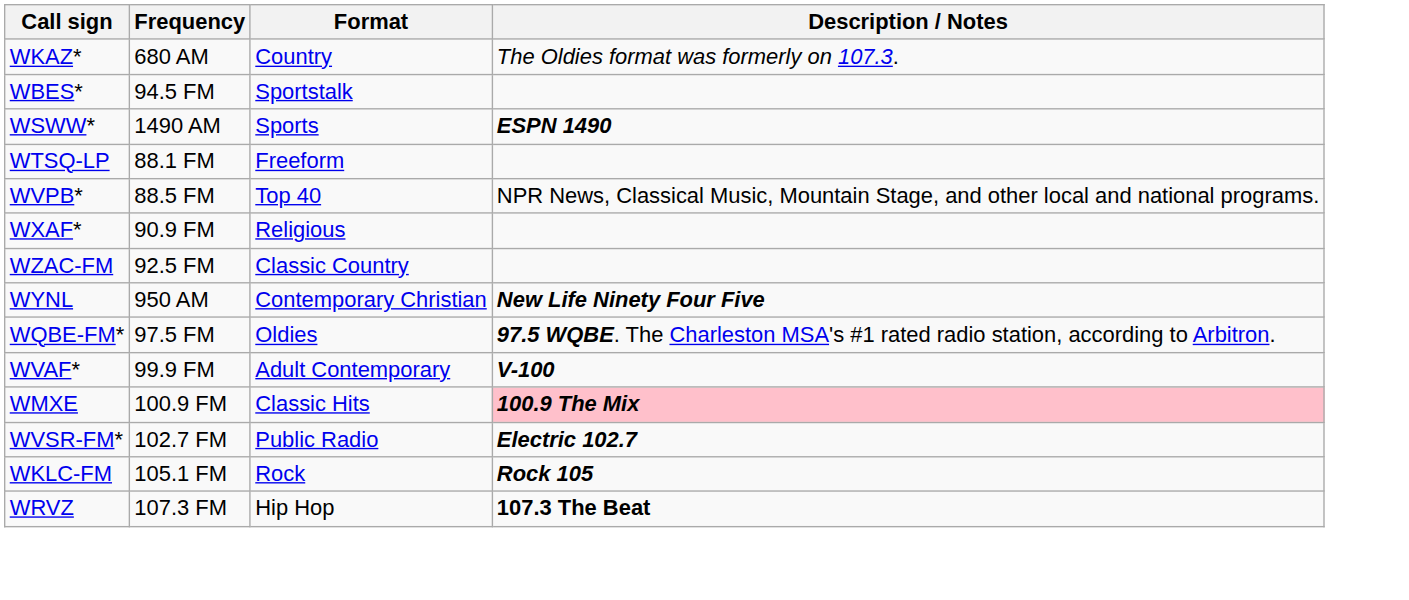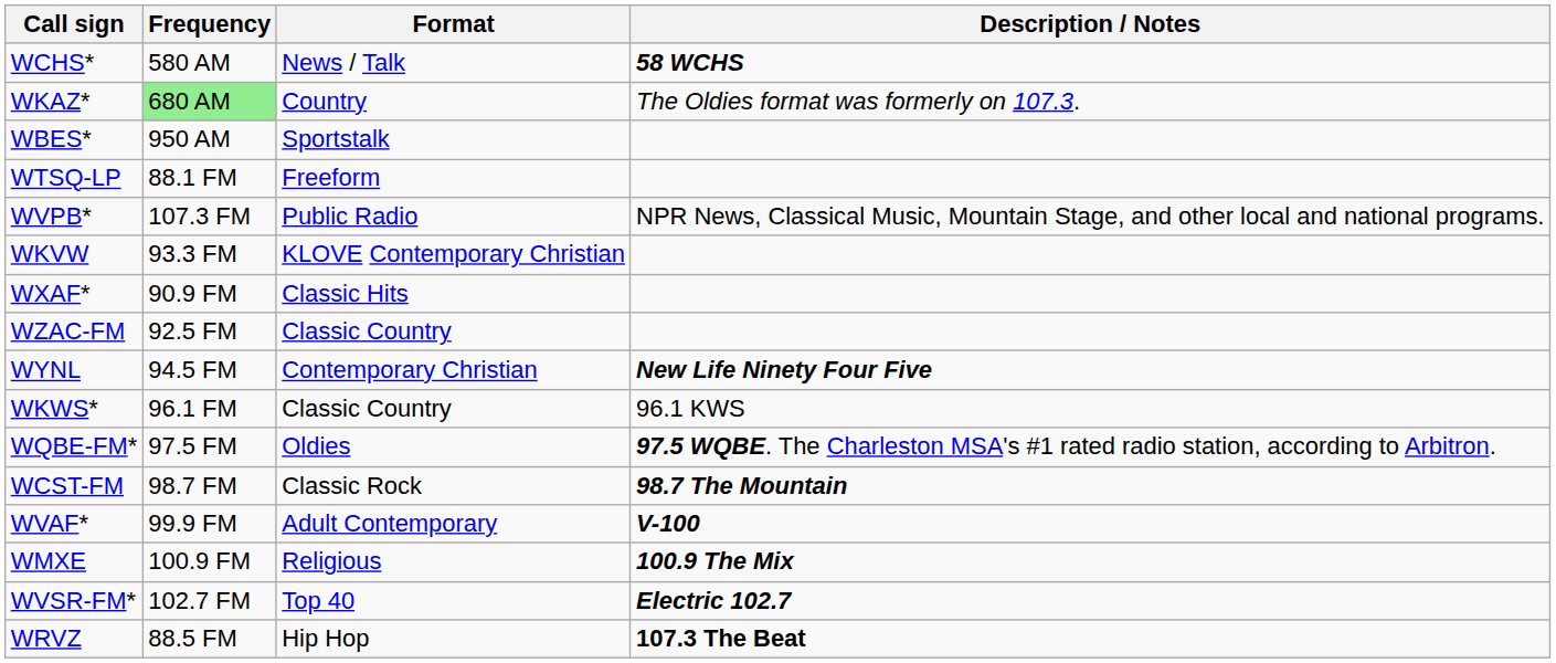 <table class="wikitable">
 <tr>
 <th>Call sign</th>
 <th>Frequency</th>
 <th>Format</th>
 <th>Description / Notes</th>
 </tr>
 <tr>
+<td><a href='#'>WCHS</a>*</td>
+<td>580 AM</td>
+<td><a href='#'>News</a> / <a href='#'>Talk</a></td>
+<td><strong><em>58 WCHS</em></strong></td>
+</tr>
+<tr>
 <td><a href='#'>WKAZ</a>*</td>
-<td>680 AM</td>
+<td style="background: lightgreen;">680 AM</td>
 <td><a href='#'>Country</a></td>
 <td><em>The Oldies format was formerly on <a href='#'>107.3</a></em>.</td>
 </tr>
 <tr>
 <td><a href='#'>WBES</a>*</td>
-<td>94.5 FM</td>
+<td>950 AM</td>
 <td><a href='#'>Sportstalk</a></td>
 <td></td>
-</tr>
-<tr>
-<td><a href='#'>WSWW</a>*</td>
-<td>1490 AM</td>
-<td><a href='#'>Sports</a></td>
-<td><strong><em>ESPN 1490</em></strong></td>
 </tr>
 <tr>
 <td><a href='#'>WTSQ-LP</a></td>
 <td>88.1 FM</td>
 <td><a href='#'>Freeform</a></td>
 <td></td>
 </tr>
 <tr>
 <td><a href='#'>WVPB</a>*</td>
-<td>88.5 FM</td>
-<td><a href='#'>Top 40</a></td>
+<td>107.3 FM</td>
+<td><a href='#'>Public Radio</a></td>
 <td>NPR News, Classical Music, Mountain Stage, and other local and national programs.</td>
+</tr>
+<tr>
+<td><a href='#'>WKVW</a></td>
+<td>93.3 FM</td>
+<td><a href='#'>KLOVE</a> <a href='#'>Contemporary Christian</a></td>
+<td></td>
 </tr>
 <tr>
 <td><a href='#'>WXAF</a>*</td>
 <td>90.9 FM</td>
-<td><a href='#'>Religious</a></td>
+<td><a href='#'>Classic Hits</a></td>
 <td></td>
 </tr>
 <tr>
 <td><a href='#'>WZAC-FM</a></td>
 <td>92.5 FM</td>
 <td><a href='#'>Classic Country</a></td>
 <td></td>
 </tr>
 <tr>
 <td><a href='#'>WYNL</a></td>
-<td>950 AM</td>
+<td>94.5 FM</td>
 <td><a href='#'>Contemporary Christian</a></td>
 <td><strong><em>New Life Ninety Four Five</em></strong></td>
+</tr>
+<tr>
+<td><a href='#'>WKWS</a>*</td>
+<td>96.1 FM</td>
+<td>Classic Country</td>
+<td>96.1 KWS</td>
 </tr>
 <tr>
 <td><a href='#'>WQBE-FM</a>*</td>
 <td>97.5 FM</td>
 <td><a href='#'>Oldies</a></td>
 <td><strong><em>97.5 WQBE</em></strong>. The <a href='#'>Charleston MSA</a>'s #1 rated radio station, according to <a href='#'>Arbitron</a>.</td>
+</tr>
+<tr>
+<td><a href='#'>WCST-FM</a></td>
+<td>98.7 FM</td>
+<td>Classic Rock</td>
+<td><strong><em>98.7 The Mountain</em></strong></td>
 </tr>
 <tr>
 <td><a href='#'>WVAF</a>*</td>
 <td>99.9 FM</td>
 <td><a href='#'>Adult Contemporary</a></td>
 <td><strong><em>V-100</em></strong></td>
 </tr>
 <tr>
 <td><a href='#'>WMXE</a></td>
 <td>100.9 FM</td>
-<td><a href='#'>Classic Hits</a></td>
-<td style="background: pink;"><strong><em>100.9 The Mix</em></strong></td>
+<td><a href='#'>Religious</a></td>
+<td><strong><em>100.9 The Mix</em></strong></td>
 </tr>
 <tr>
 <td><a href='#'>WVSR-FM</a>*</td>
 <td>102.7 FM</td>
-<td><a href='#'>Public Radio</a></td>
+<td><a href='#'>Top 40</a></td>
 <td><strong><em>Electric 102.7</em></strong></td>
 </tr>
 <tr>
-<td><a href='#'>WKLC-FM</a></td>
-<td>105.1 FM</td>
-<td><a href='#'>Rock</a></td>
-<td><strong><em>Rock 105</em></strong></td>
-</tr>
-<tr>
 <td><a href='#'>WRVZ</a></td>
-<td>107.3 FM</td>
+<td>88.5 FM</td>
 <td>Hip Hop</td>
 <td><strong>107.3 The Beat</strong></td>
 </tr>
 </table>
